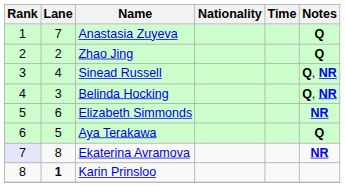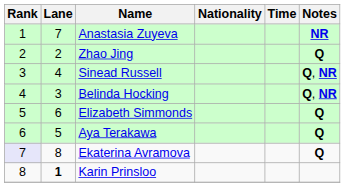 <table class="wikitable sortable" style="text-align:center">
 <tr>
 <th>Rank</th>
 <th>Lane</th>
 <th>Name</th>
 <th>Nationality</th>
 <th>Time</th>
 <th>Notes</th>
 </tr>
 <tr bgcolor=ccffcc>
 <td>1</td>
 <td>7</td>
 <td align=left><a href='#'>Anastasia Zuyeva</a></td>
 <td align=left></td>
 <td></td>
-<td><strong>Q</strong></td>
+<td><strong><a href='#'>NR</a></strong></td>
 </tr>
 <tr bgcolor=ccffcc>
 <td>2</td>
 <td>2</td>
 <td align=left><a href='#'>Zhao Jing</a></td>
 <td align=left></td>
 <td></td>
 <td><strong>Q</strong></td>
 </tr>
 <tr bgcolor=ccffcc>
 <td>3</td>
 <td>4</td>
 <td align=left><a href='#'>Sinead Russell</a></td>
 <td align=left></td>
 <td></td>
 <td><strong>Q</strong>, <strong><a href='#'>NR</a></strong></td>
 </tr>
 <tr bgcolor=ccffcc>
 <td>4</td>
 <td>3</td>
 <td align=left><a href='#'>Belinda Hocking</a></td>
 <td align=left></td>
 <td></td>
 <td><strong>Q</strong>, <strong><a href='#'>NR</a></strong></td>
 </tr>
 <tr bgcolor=ccffcc>
 <td>5</td>
 <td>6</td>
 <td align=left><a href='#'>Elizabeth Simmonds</a></td>
 <td align=left></td>
 <td></td>
-<td><strong><a href='#'>NR</a></strong></td>
+<td><strong>Q</strong></td>
 </tr>
 <tr bgcolor=ccffcc>
 <td>6</td>
 <td>5</td>
 <td align=left><a href='#'>Aya Terakawa</a></td>
 <td align=left></td>
 <td></td>
 <td><strong>Q</strong></td>
 </tr>
 <tr>
 <td style="background: lavender;">7</td>
 <td>8</td>
 <td align=left><a href='#'>Ekaterina Avramova</a></td>
 <td align=left></td>
 <td></td>
-<td><strong><a href='#'>NR</a></strong></td>
+<td><strong>Q</strong></td>
 </tr>
 <tr>
 <td>8</td>
 <td><strong>1</strong></td>
 <td align=left><a href='#'>Karin Prinsloo</a></td>
 <td align=left></td>
 <td></td>
 <td></td>
 </tr>
 <tr>
 </tr>
 </table>
